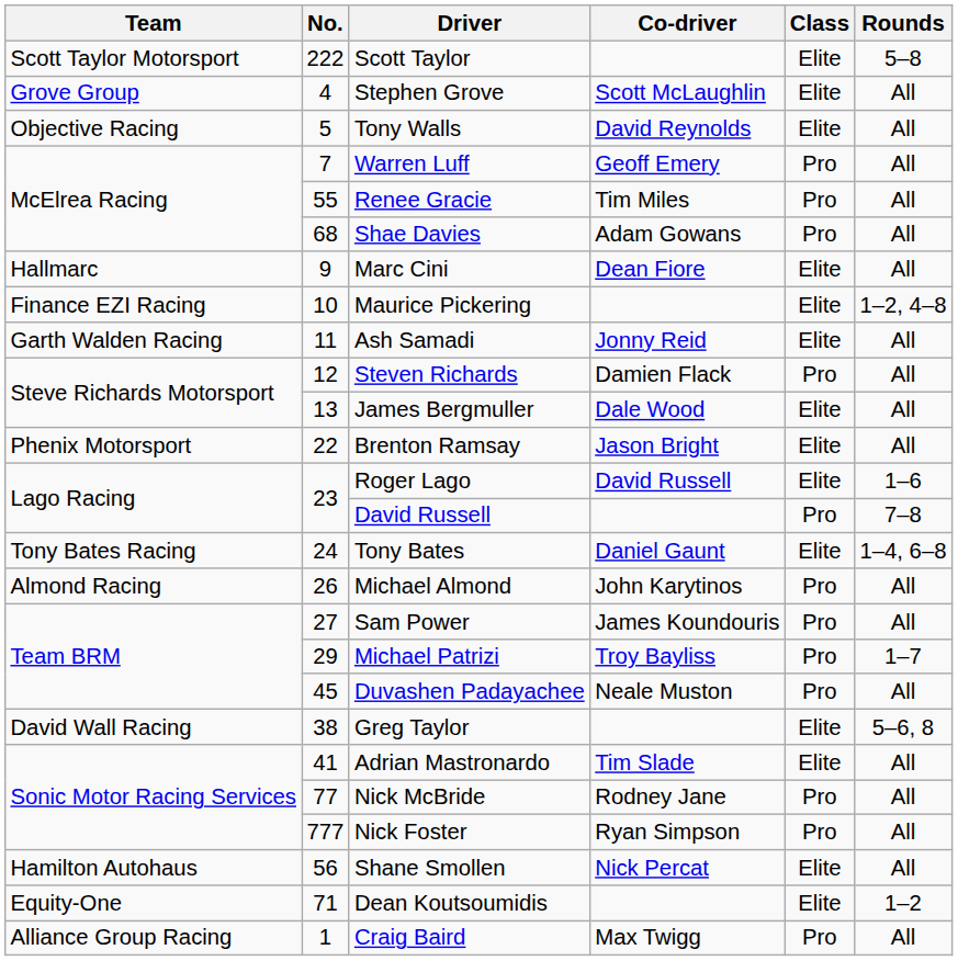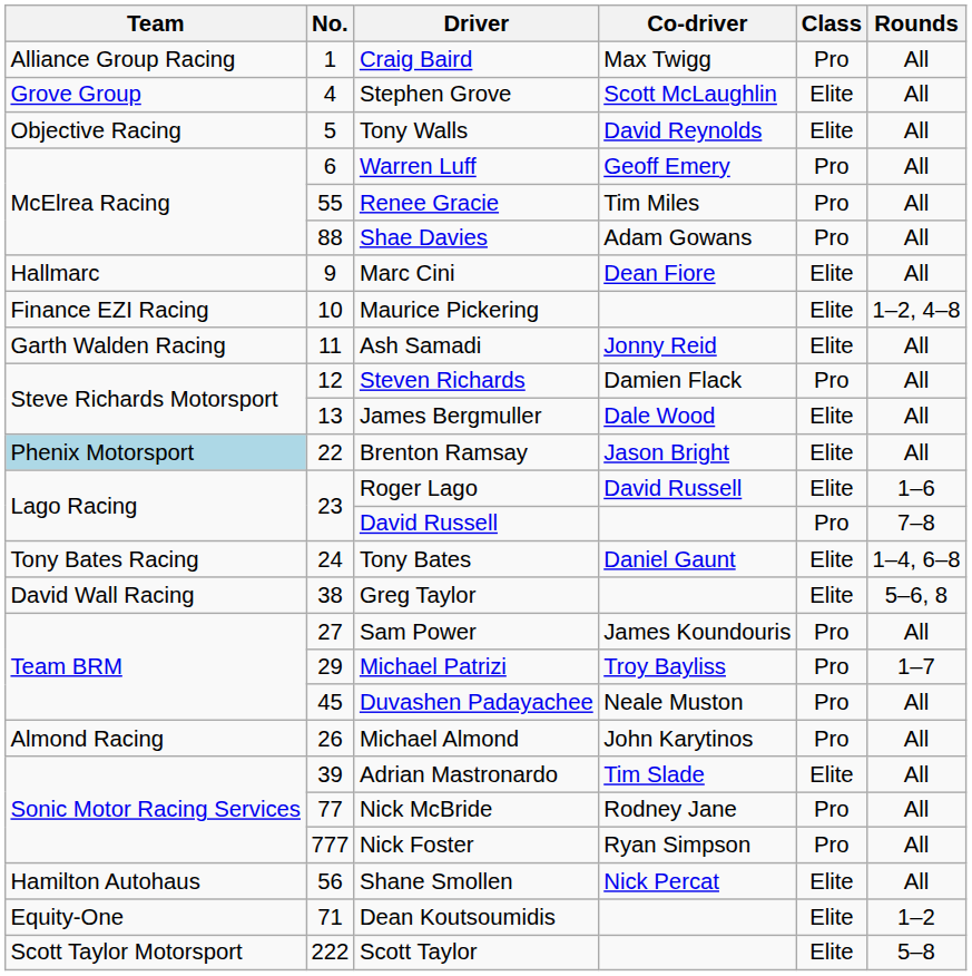 <table class="wikitable" style="font-size: 90%;">
 <tr>
 <th>Team</th>
 <th>No.</th>
 <th>Driver</th>
 <th>Co-driver</th>
 <th>Class</th>
 <th>Rounds</th>
 </tr>
 <tr>
-<td>Scott Taylor Motorsport</td>
-<td align="center">222</td>
-<td> Scott Taylor</td>
-<td></td>
-<td align="center">Elite</td>
-<td align="center">5–8</td>
+<td>Alliance Group Racing</td>
+<td align="center">1</td>
+<td> <a href='#'>Craig Baird</a></td>
+<td> Max Twigg</td>
+<td align="center">Pro</td>
+<td align="center">All</td>
 </tr>
 <tr>
 <td><a href='#'>Grove Group</a></td>
 <td align="center">4</td>
 <td> Stephen Grove</td>
 <td> <a href='#'>Scott McLaughlin</a></td>
 <td align="center">Elite</td>
 <td align="center">All</td>
 </tr>
 <tr>
 <td>Objective Racing</td>
 <td align="center">5</td>
 <td> Tony Walls</td>
 <td> <a href='#'>David Reynolds</a></td>
 <td align="center">Elite</td>
 <td align="center">All</td>
 </tr>
 <tr>
 <td rowspan=3>McElrea Racing</td>
-<td align="center">7</td>
+<td align="center">6</td>
 <td> <a href='#'>Warren Luff</a></td>
 <td> <a href='#'>Geoff Emery</a></td>
 <td align="center">Pro</td>
 <td align="center">All</td>
 </tr>
 <tr>
 <td align="center">55</td>
 <td> <a href='#'>Renee Gracie</a></td>
 <td> Tim Miles</td>
 <td align="center">Pro</td>
 <td align="center">All</td>
 </tr>
 <tr>
-<td align="center">68</td>
+<td align="center">88</td>
 <td> <a href='#'>Shae Davies</a></td>
 <td> Adam Gowans</td>
 <td align="center">Pro</td>
 <td align="center">All</td>
 </tr>
 <tr>
 <td rowspan=1>Hallmarc</td>
 <td align="center">9</td>
 <td> Marc Cini</td>
 <td> <a href='#'>Dean Fiore</a></td>
 <td align="center">Elite</td>
 <td align="center">All</td>
 </tr>
 <tr>
 <td>Finance EZI Racing</td>
 <td align="center">10</td>
 <td> Maurice Pickering</td>
 <td></td>
 <td align="center">Elite</td>
 <td align="center">1–2, 4–8</td>
 </tr>
 <tr>
 <td>Garth Walden Racing</td>
 <td align="center">11</td>
 <td> Ash Samadi</td>
 <td> <a href='#'>Jonny Reid</a></td>
 <td align="center">Elite</td>
 <td align="center">All</td>
 </tr>
 <tr>
 <td rowspan=2>Steve Richards Motorsport</td>
 <td align="center">12</td>
 <td> <a href='#'>Steven Richards</a></td>
 <td> Damien Flack</td>
 <td align="center">Pro</td>
 <td align="center">All</td>
 </tr>
 <tr>
 <td align="center">13</td>
 <td> James Bergmuller</td>
 <td> <a href='#'>Dale Wood</a></td>
 <td align="center">Elite</td>
 <td align="center">All</td>
 </tr>
 <tr>
-<td>Phenix Motorsport</td>
+<td style="background: lightblue;">Phenix Motorsport</td>
 <td align="center">22</td>
 <td> Brenton Ramsay</td>
 <td> <a href='#'>Jason Bright</a></td>
 <td align="center">Elite</td>
 <td align="center">All</td>
 </tr>
 <tr>
 <td rowspan="2">Lago Racing</td>
 <td align="center" rowspan="2">23</td>
 <td> Roger Lago</td>
 <td> <a href='#'>David Russell</a></td>
 <td align="center">Elite</td>
 <td align="center">1–6</td>
 </tr>
 <tr>
 <td> <a href='#'>David Russell</a></td>
 <td></td>
 <td align="center">Pro</td>
 <td align="center">7–8</td>
 </tr>
 <tr>
 <td>Tony Bates Racing</td>
 <td align="center">24</td>
 <td> Tony Bates</td>
 <td> <a href='#'>Daniel Gaunt</a></td>
 <td align="center">Elite</td>
 <td align="center">1–4, 6–8</td>
 </tr>
 <tr>
-<td>Almond Racing</td>
-<td align="center">26</td>
-<td> Michael Almond</td>
-<td> John Karytinos</td>
-<td align="center">Pro</td>
-<td align="center">All</td>
+<td>David Wall Racing</td>
+<td align="center">38</td>
+<td> Greg Taylor</td>
+<td></td>
+<td align="center">Elite</td>
+<td align="center">5–6, 8</td>
 </tr>
 <tr>
 <td rowspan=3><a href='#'>Team BRM</a></td>
 <td align="center">27</td>
 <td> Sam Power</td>
 <td> James Koundouris</td>
 <td align="center">Pro</td>
 <td align="center">All</td>
 </tr>
 <tr>
 <td align="center">29</td>
 <td> <a href='#'>Michael Patrizi</a></td>
 <td> <a href='#'>Troy Bayliss</a></td>
 <td align="center">Pro</td>
 <td align="center">1–7</td>
 </tr>
 <tr>
 <td align="center">45</td>
 <td> <a href='#'>Duvashen Padayachee</a></td>
 <td> Neale Muston</td>
 <td align="center">Pro</td>
 <td align="center">All</td>
 </tr>
 <tr>
-<td>David Wall Racing</td>
-<td align="center">38</td>
-<td> Greg Taylor</td>
-<td></td>
-<td align="center">Elite</td>
-<td align="center">5–6, 8</td>
+<td>Almond Racing</td>
+<td align="center">26</td>
+<td> Michael Almond</td>
+<td> John Karytinos</td>
+<td align="center">Pro</td>
+<td align="center">All</td>
 </tr>
 <tr>
 <td rowspan=3><a href='#'>Sonic Motor Racing Services</a></td>
-<td align="center">41</td>
+<td align="center">39</td>
 <td> Adrian Mastronardo</td>
 <td> <a href='#'>Tim Slade</a></td>
 <td align="center">Elite</td>
 <td align="center">All</td>
 </tr>
 <tr>
 <td align="center">77</td>
 <td> Nick McBride</td>
 <td> Rodney Jane</td>
 <td align="center">Pro</td>
 <td align="center">All</td>
 </tr>
 <tr>
 <td align="center">777</td>
 <td> Nick Foster</td>
 <td> Ryan Simpson</td>
 <td align="center">Pro</td>
 <td align="center">All</td>
 </tr>
 <tr>
 <td>Hamilton Autohaus</td>
 <td align="center">56</td>
 <td> Shane Smollen</td>
 <td> <a href='#'>Nick Percat</a></td>
 <td align="center">Elite</td>
 <td align="center">All</td>
 </tr>
 <tr>
 <td>Equity-One</td>
 <td align="center">71</td>
 <td> Dean Koutsoumidis</td>
 <td></td>
 <td align="center">Elite</td>
 <td align="center">1–2</td>
 </tr>
 <tr>
-<td>Alliance Group Racing</td>
-<td align="center">1</td>
-<td> <a href='#'>Craig Baird</a></td>
-<td> Max Twigg</td>
-<td align="center">Pro</td>
-<td align="center">All</td>
+<td>Scott Taylor Motorsport</td>
+<td align="center">222</td>
+<td> Scott Taylor</td>
+<td></td>
+<td align="center">Elite</td>
+<td align="center">5–8</td>
 </tr>
 </table>
